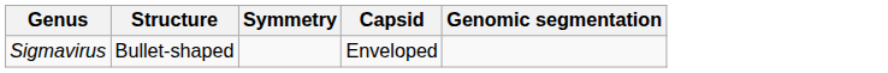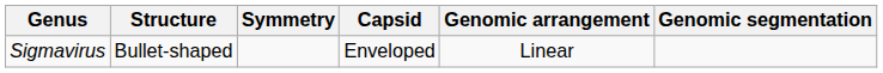 <table class="wikitable sortable" style="text-align:center">
 <tr>
 <th>Genus</th>
 <th>Structure</th>
 <th>Symmetry</th>
 <th>Capsid</th>
+<th>Genomic arrangement</th>
 <th>Genomic segmentation</th>
 </tr>
 <tr>
 <td><em>Sigmavirus</em></td>
 <td>Bullet-shaped</td>
 <td></td>
 <td>Enveloped</td>
+<td>Linear</td>
 <td></td>
 </tr>
 </table>
